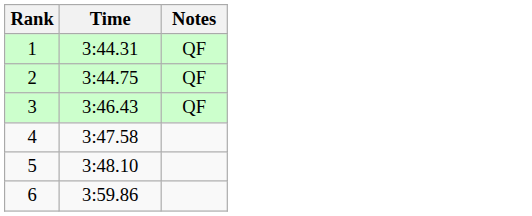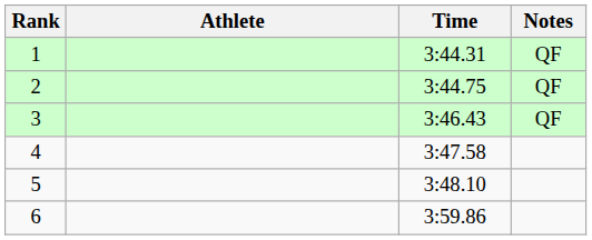 <table class=wikitable style="text-align:center">
 <tr>
 <th width=40>Rank</th>
+<th width=250>Athlete</th>
 <th width=80>Time</th>
 <th width=50>Notes</th>
 </tr>
 <tr bgcolor="ccffcc">
 <td>1</td>
+<td align=left></td>
 <td>3:44.31</td>
 <td>QF</td>
 </tr>
 <tr bgcolor="ccffcc">
 <td>2</td>
+<td align=left></td>
 <td>3:44.75</td>
 <td>QF</td>
 </tr>
 <tr bgcolor="ccffcc">
 <td>3</td>
+<td align=left></td>
 <td>3:46.43</td>
 <td>QF</td>
 </tr>
 <tr>
 <td>4</td>
+<td align=left></td>
 <td>3:47.58</td>
 <td></td>
 </tr>
 <tr>
 <td>5</td>
+<td align=left></td>
 <td>3:48.10</td>
 <td></td>
 </tr>
 <tr>
 <td>6</td>
+<td align=left></td>
 <td>3:59.86</td>
 <td></td>
 </tr>
 </table>
